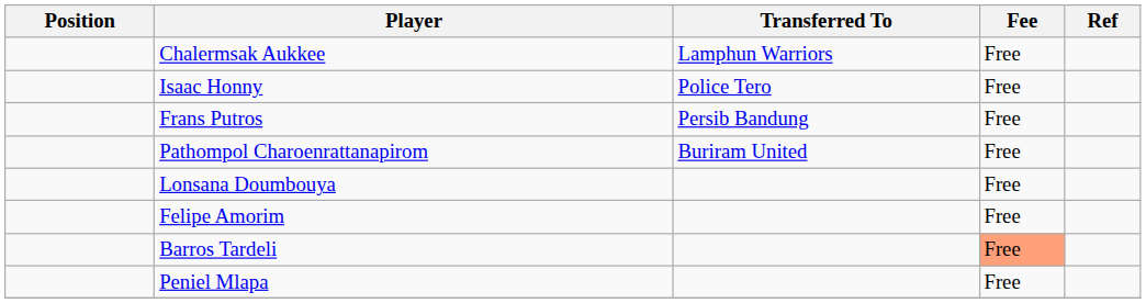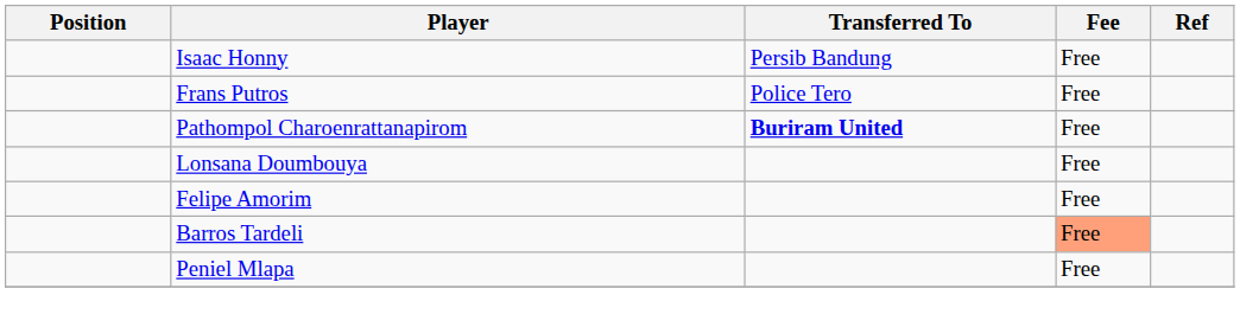 <table class="wikitable sortable" style="width:70%; text-align:center; font-size:100%; text-align:left;">
 <tr>
 <th>Position</th>
 <th>Player</th>
 <th>Transferred To</th>
 <th>Fee</th>
 <th>Ref</th>
 </tr>
 <tr>
 <td></td>
-<td> <a href='#'>Chalermsak Aukkee</a></td>
-<td> <a href='#'>Lamphun Warriors</a></td>
+<td> <a href='#'>Isaac Honny</a></td>
+<td> <a href='#'>Persib Bandung</a></td>
 <td>Free</td>
 <td></td>
 </tr>
 <tr>
 <td></td>
-<td> <a href='#'>Isaac Honny</a></td>
+<td> <a href='#'>Frans Putros</a></td>
 <td> <a href='#'>Police Tero</a></td>
 <td>Free</td>
 <td></td>
 </tr>
 <tr>
 <td></td>
-<td> <a href='#'>Frans Putros</a></td>
-<td> <a href='#'>Persib Bandung</a></td>
-<td>Free</td>
-<td></td>
-</tr>
-<tr>
-<td></td>
 <td> <a href='#'>Pathompol Charoenrattanapirom</a></td>
-<td> <a href='#'>Buriram United</a></td>
+<td><strong> <a href='#'>Buriram United</a></strong></td>
 <td>Free</td>
 <td></td>
 </tr>
 <tr>
 <td></td>
 <td> <a href='#'>Lonsana Doumbouya</a></td>
 <td></td>
 <td>Free</td>
 <td></td>
 </tr>
 <tr>
 <td></td>
 <td> <a href='#'>Felipe Amorim</a></td>
 <td></td>
 <td>Free</td>
 <td></td>
 </tr>
 <tr>
 <td></td>
 <td> <a href='#'>Barros Tardeli</a></td>
 <td></td>
 <td style="background: lightsalmon;">Free</td>
 <td></td>
 </tr>
 <tr>
 <td></td>
 <td> <a href='#'>Peniel Mlapa</a></td>
 <td></td>
 <td>Free</td>
 <td></td>
 </tr>
 <tr>
 </tr>
 </table>
